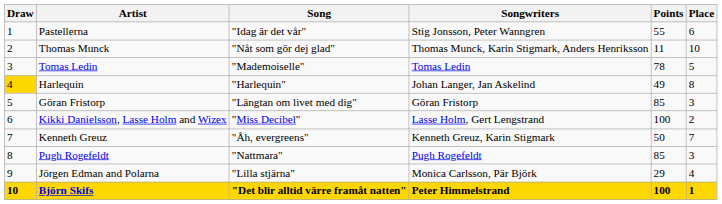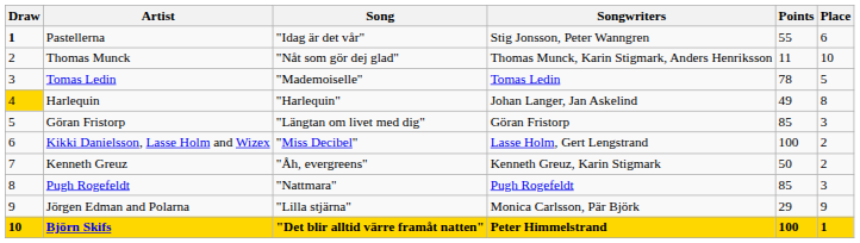 <table class="sortable wikitable">
 <tr>
 <th>Draw</th>
 <th>Artist</th>
 <th>Song</th>
 <th>Songwriters</th>
 <th>Points</th>
 <th>Place</th>
 </tr>
 <tr --->
-<td>1</td>
+<td><strong>1</strong></td>
 <td>Pastellerna</td>
 <td>"Idag är det vår"</td>
 <td>Stig Jonsson, Peter Wanngren</td>
 <td>55</td>
 <td>6</td>
 </tr>
 <tr --->
 <td>2</td>
 <td>Thomas Munck</td>
 <td>"Nåt som gör dej glad"</td>
 <td>Thomas Munck, Karin Stigmark, Anders Henriksson</td>
 <td>11</td>
 <td>10</td>
 </tr>
 <tr --->
 <td>3</td>
 <td><a href='#'>Tomas Ledin</a></td>
 <td>"Mademoiselle"</td>
 <td><a href='#'>Tomas Ledin</a></td>
 <td>78</td>
 <td>5</td>
 </tr>
 <tr --->
 <td style="background: gold;">4</td>
 <td>Harlequin</td>
 <td>"Harlequin"</td>
 <td>Johan Langer, Jan Askelind</td>
 <td>49</td>
 <td>8</td>
 </tr>
 <tr --->
 <td>5</td>
 <td>Göran Fristorp</td>
 <td>"Längtan om livet med dig"</td>
 <td>Göran Fristorp</td>
 <td>85</td>
 <td>3</td>
 </tr>
 <tr --->
 <td>6</td>
 <td><a href='#'>Kikki Danielsson</a>, <a href='#'>Lasse Holm</a> and <a href='#'>Wizex</a></td>
 <td>"<a href='#'>Miss Decibel</a>"</td>
 <td><a href='#'>Lasse Holm</a>, Gert Lengstrand</td>
 <td>100</td>
 <td>2</td>
 </tr>
 <tr --->
 <td>7</td>
 <td>Kenneth Greuz</td>
 <td>"Åh, evergreens"</td>
 <td>Kenneth Greuz, Karin Stigmark</td>
 <td>50</td>
-<td>7</td>
+<td>2</td>
 </tr>
 <tr --->
 <td>8</td>
 <td><a href='#'>Pugh Rogefeldt</a></td>
 <td>"Nattmara"</td>
 <td><a href='#'>Pugh Rogefeldt</a></td>
 <td>85</td>
 <td>3</td>
 </tr>
 <tr --->
 <td>9</td>
 <td>Jörgen Edman and Polarna</td>
 <td>"Lilla stjärna"</td>
 <td>Monica Carlsson, Pär Björk</td>
 <td>29</td>
-<td>4</td>
+<td>9</td>
 </tr>
 <tr style="font-weight:bold;background:gold;">
 <td>10</td>
 <td><a href='#'>Björn Skifs</a></td>
 <td>"Det blir alltid värre framåt natten"</td>
 <td>Peter Himmelstrand</td>
 <td>100</td>
 <td>1</td>
 </tr>
 </table>
